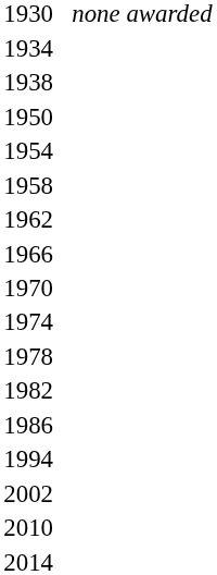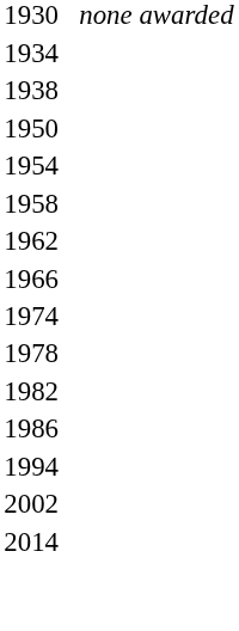 <table>
 <tr>
 <td>1930</td>
 <td></td>
 <td></td>
 <td><em>none awarded</em></td>
 </tr>
 <tr>
 <td>1934</td>
 <td></td>
 <td></td>
 <td></td>
 </tr>
 <tr>
 <td>1938</td>
 <td></td>
 <td></td>
 <td></td>
 </tr>
 <tr>
 <td>1950</td>
 <td></td>
 <td></td>
 <td></td>
 </tr>
 <tr>
 <td>1954</td>
 <td></td>
 <td></td>
 <td></td>
 </tr>
 <tr>
 <td>1958</td>
 <td></td>
 <td></td>
 <td></td>
 </tr>
 <tr>
 <td>1962</td>
 <td></td>
 <td></td>
 <td></td>
 </tr>
 <tr>
 <td>1966</td>
 <td></td>
 <td></td>
 <td></td>
 </tr>
 <tr>
-<td>1970</td>
-<td></td>
-<td></td>
-<td></td>
-</tr>
-<tr>
 <td>1974</td>
 <td></td>
 <td></td>
 <td></td>
 </tr>
 <tr>
 <td>1978</td>
 <td></td>
 <td></td>
 <td></td>
 </tr>
 <tr>
 <td>1982</td>
 <td></td>
 <td></td>
 <td></td>
 </tr>
 <tr>
 <td>1986</td>
 <td></td>
 <td></td>
 <td></td>
 </tr>
 <tr>
 <td>1994</td>
 <td></td>
 <td></td>
 <td></td>
 </tr>
 <tr>
 <td>2002</td>
 <td></td>
 <td></td>
 <td></td>
 </tr>
 <tr>
-<td>2010<br></td>
-<td></td>
-<td></td>
-<td></td>
-</tr>
-<tr>
 <td rowspan=2>2014<br></td>
 <td rowspan=2></td>
 <td rowspan=2></td>
 <td></td>
 </tr>
 <tr>
 <td></td>
 </tr>
 </table>
